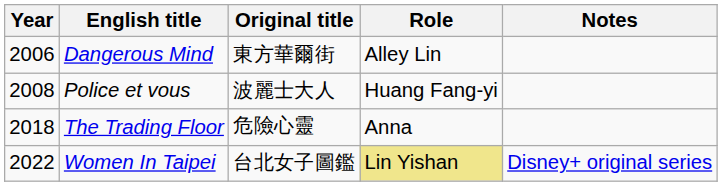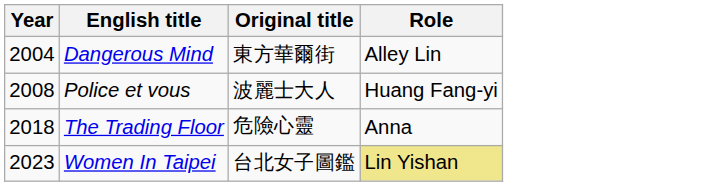 <table class="wikitable sortable">
 <tr>
 <th>Year</th>
 <th>English title</th>
 <th>Original title</th>
 <th>Role</th>
-<th class="unsortable">Notes</th>
 </tr>
 <tr>
-<td>2006</td>
+<td>2004</td>
 <td><em><a href='#'>Dangerous Mind</a></em></td>
 <td>東方華爾街</td>
 <td>Alley Lin</td>
-<td></td>
 </tr>
 <tr>
 <td>2008</td>
 <td><em>Police et vous</em></td>
 <td>波麗士大人</td>
 <td>Huang Fang-yi</td>
-<td></td>
 </tr>
 <tr>
 <td>2018</td>
 <td><em><a href='#'>The Trading Floor</a></em></td>
 <td>危險心靈</td>
 <td>Anna</td>
-<td></td>
 </tr>
 <tr>
-<td>2022</td>
+<td>2023</td>
 <td><em><a href='#'>Women In Taipei</a></em></td>
 <td>台北女子圖鑑</td>
 <td style="background: khaki;">Lin Yishan</td>
-<td><a href='#'>Disney+ original series</a></td>
 </tr>
 </table>
